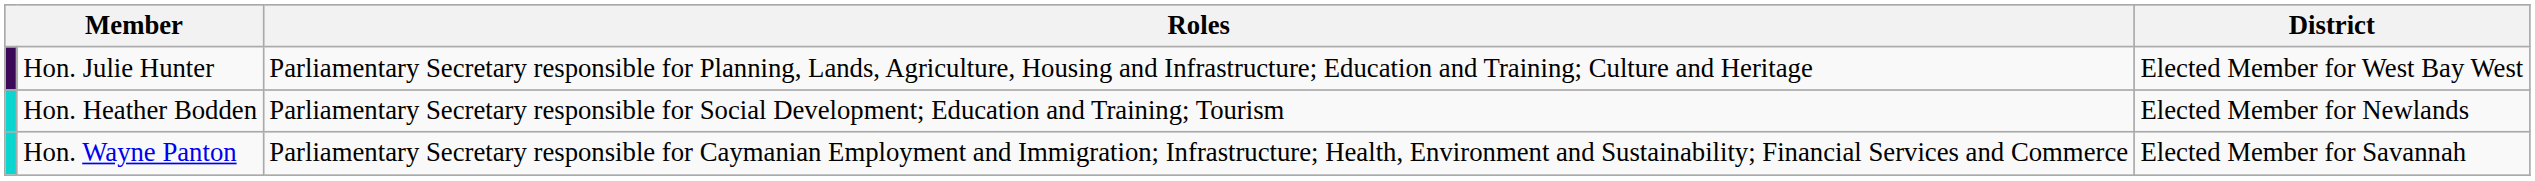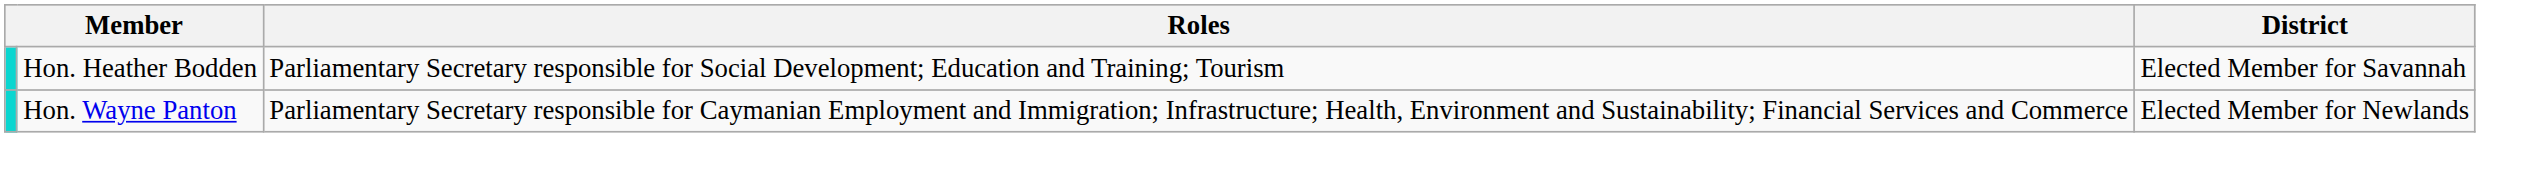 <table class="wikitable">
 <tr>
 <th colspan=2>Member</th>
 <th>Roles</th>
 <th>District</th>
 </tr>
 <tr>
-<td bgcolor=#3C0959></td>
-<td>Hon. Julie Hunter</td>
-<td>Parliamentary Secretary responsible for Planning, Lands, Agriculture, Housing and Infrastructure; Education and Training; Culture and Heritage</td>
-<td>Elected Member for West Bay West</td>
-</tr>
-<tr>
 <td bgcolor=#0AD6D0></td>
 <td>Hon. Heather Bodden</td>
 <td>Parliamentary Secretary responsible for Social Development; Education and Training; Tourism</td>
-<td>Elected Member for Newlands</td>
+<td>Elected Member for Savannah</td>
 </tr>
 <tr>
 <td bgcolor=#0AD6D0></td>
 <td>Hon. <a href='#'>Wayne Panton</a></td>
 <td>Parliamentary Secretary responsible for Caymanian Employment and Immigration; Infrastructure; Health, Environment and Sustainability; Financial Services and Commerce</td>
-<td>Elected Member for Savannah</td>
+<td>Elected Member for Newlands</td>
 </tr>
 </table>
